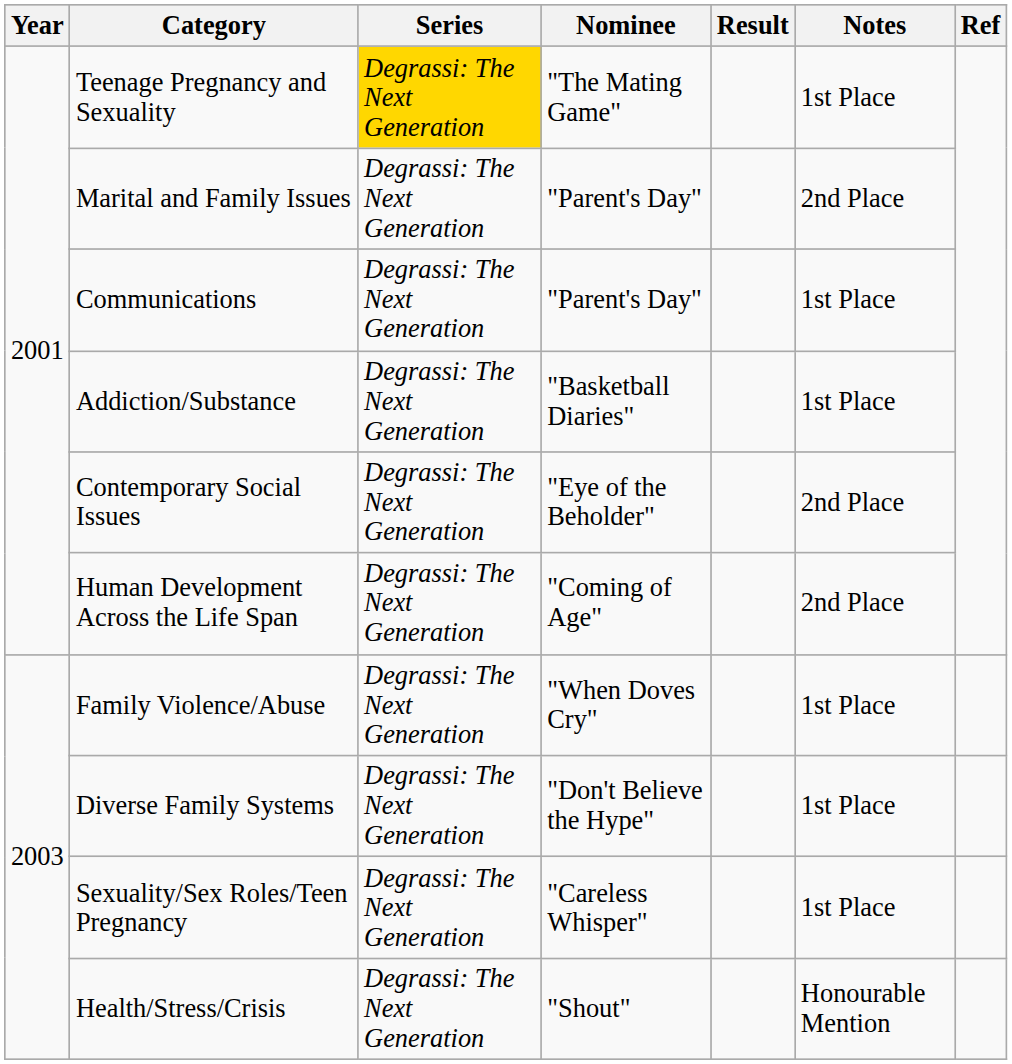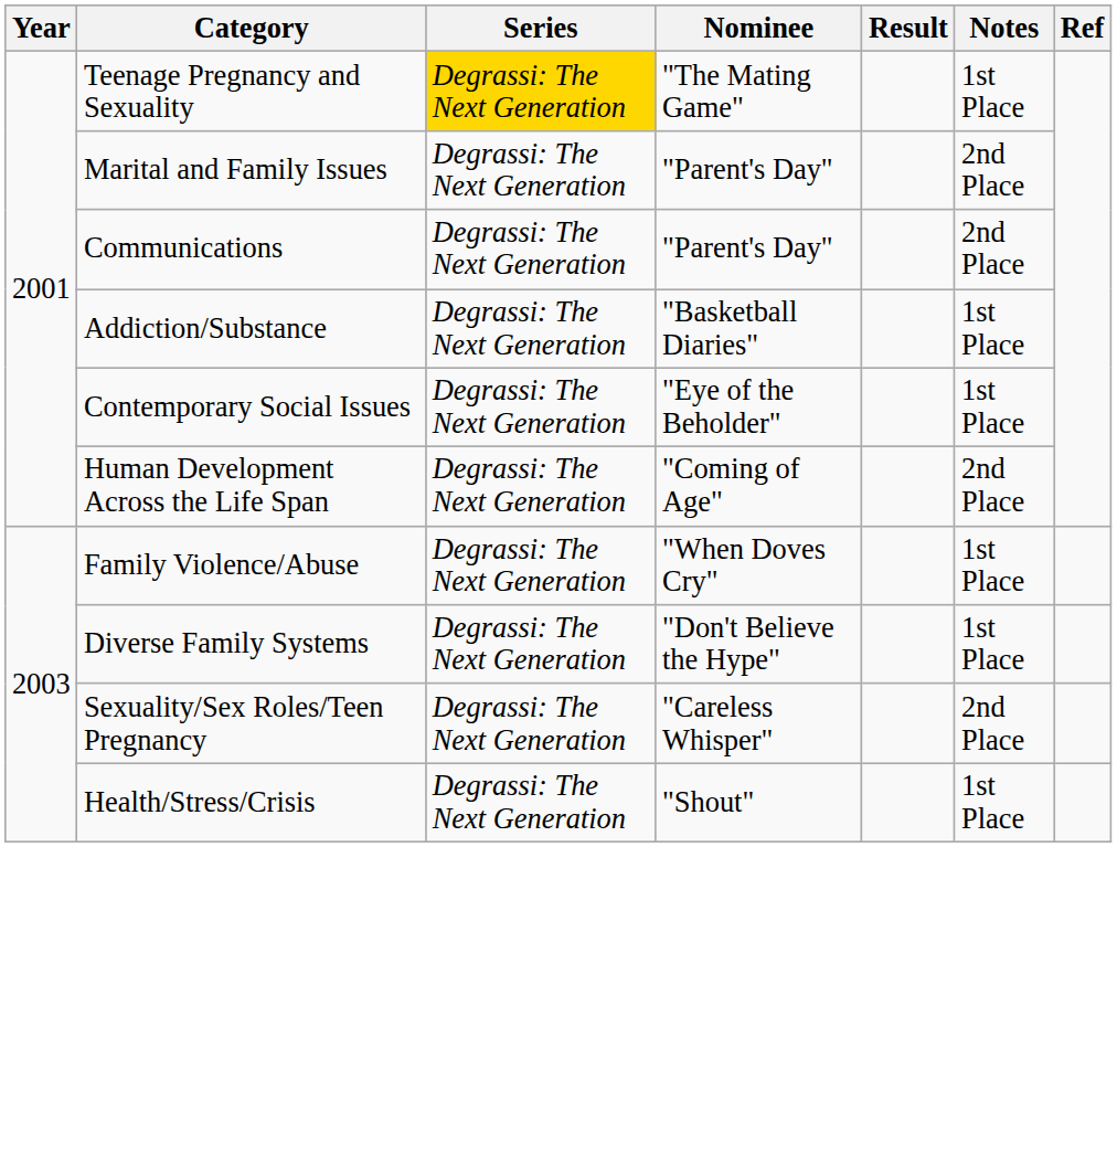 <table class="wikitable">
 <tr>
 <th>Year</th>
 <th>Category</th>
 <th>Series</th>
 <th>Nominee</th>
 <th>Result</th>
 <th>Notes</th>
 <th>Ref</th>
 </tr>
 <tr>
 <td rowspan=6>2001</td>
 <td>Teenage Pregnancy and Sexuality</td>
 <td style="background: gold;"><em>Degrassi: The Next Generation</em></td>
 <td>"The Mating Game"</td>
 <td></td>
 <td>1st Place</td>
 </tr>
 <tr>
 <td>Marital and Family Issues</td>
 <td><em>Degrassi: The Next Generation</em></td>
 <td>"Parent's Day"</td>
 <td></td>
 <td>2nd Place</td>
 </tr>
 <tr>
 <td>Communications</td>
 <td><em>Degrassi: The Next Generation</em></td>
 <td>"Parent's Day"</td>
 <td></td>
-<td>1st Place</td>
+<td>2nd Place</td>
 </tr>
 <tr>
 <td>Addiction/Substance</td>
 <td><em>Degrassi: The Next Generation</em></td>
 <td>"Basketball Diaries"</td>
 <td></td>
 <td>1st Place</td>
 </tr>
 <tr>
 <td>Contemporary Social Issues</td>
 <td><em>Degrassi: The Next Generation</em></td>
 <td>"Eye of the Beholder"</td>
 <td></td>
-<td>2nd Place</td>
+<td>1st Place</td>
 </tr>
 <tr>
 <td>Human Development Across the Life Span</td>
 <td><em>Degrassi: The Next Generation</em></td>
 <td>"Coming of Age"</td>
 <td></td>
 <td>2nd Place</td>
 </tr>
 <tr>
 <td rowspan=4>2003</td>
 <td>Family Violence/Abuse</td>
 <td><em>Degrassi: The Next Generation</em></td>
 <td>"When Doves Cry"</td>
 <td></td>
 <td>1st Place</td>
 <td></td>
 </tr>
 <tr>
 <td>Diverse Family Systems</td>
 <td><em>Degrassi: The Next Generation</em></td>
 <td>"Don't Believe the Hype"</td>
 <td></td>
 <td>1st Place</td>
 <td></td>
 </tr>
 <tr>
 <td>Sexuality/Sex Roles/Teen Pregnancy</td>
 <td><em>Degrassi: The Next Generation</em></td>
 <td>"Careless Whisper"</td>
 <td></td>
-<td>1st Place</td>
+<td>2nd Place</td>
 <td></td>
 </tr>
 <tr>
 <td>Health/Stress/Crisis</td>
 <td><em>Degrassi: The Next Generation</em></td>
 <td>"Shout"</td>
 <td></td>
-<td>Honourable Mention</td>
+<td>1st Place</td>
 <td></td>
 </tr>
 </table>
